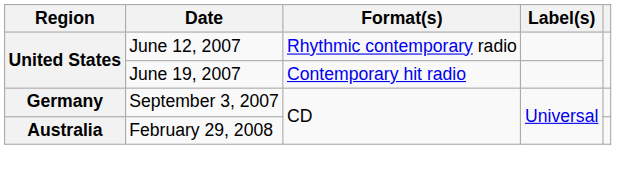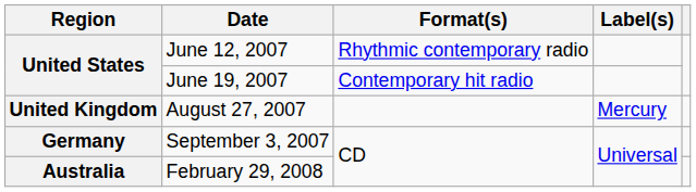 <table class="wikitable plainrowheaders">
 <tr>
 <th scope="col">Region</th>
 <th scope="col">Date</th>
 <th scope="col">Format(s)</th>
 <th scope="col">Label(s)</th>
 <th scope="col"></th>
 </tr>
 <tr>
 <th scope="row" rowspan="2">United States</th>
 <td>June 12, 2007</td>
 <td><a href='#'>Rhythmic contemporary</a> radio</td>
 <td></td>
 <td align="center" rowspan="2"></td>
 </tr>
 <tr>
 <td>June 19, 2007</td>
 <td><a href='#'>Contemporary hit radio</a></td>
 <td></td>
 </tr>
 <tr>
+<th scope="row">United Kingdom</th>
+<td>August 27, 2007</td>
+<td></td>
+<td><a href='#'>Mercury</a></td>
+<td align="center"></td>
+</tr>
+<tr>
 <th scope="row">Germany</th>
 <td>September 3, 2007</td>
 <td rowspan="2">CD</td>
 <td rowspan="2"><a href='#'>Universal</a></td>
 <td align="center"></td>
 </tr>
 <tr>
 <th scope="row">Australia</th>
 <td>February 29, 2008</td>
 <td align="center"></td>
 </tr>
 </table>
